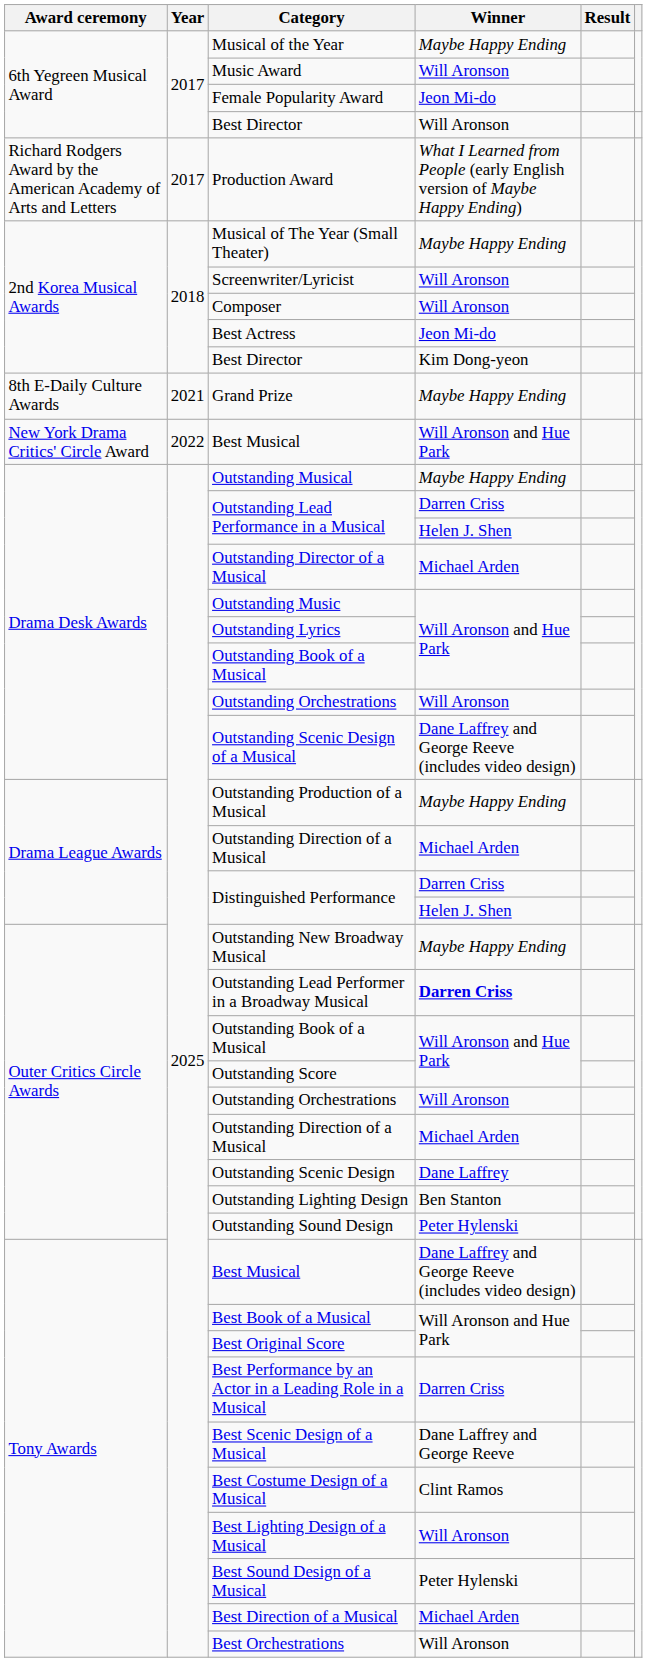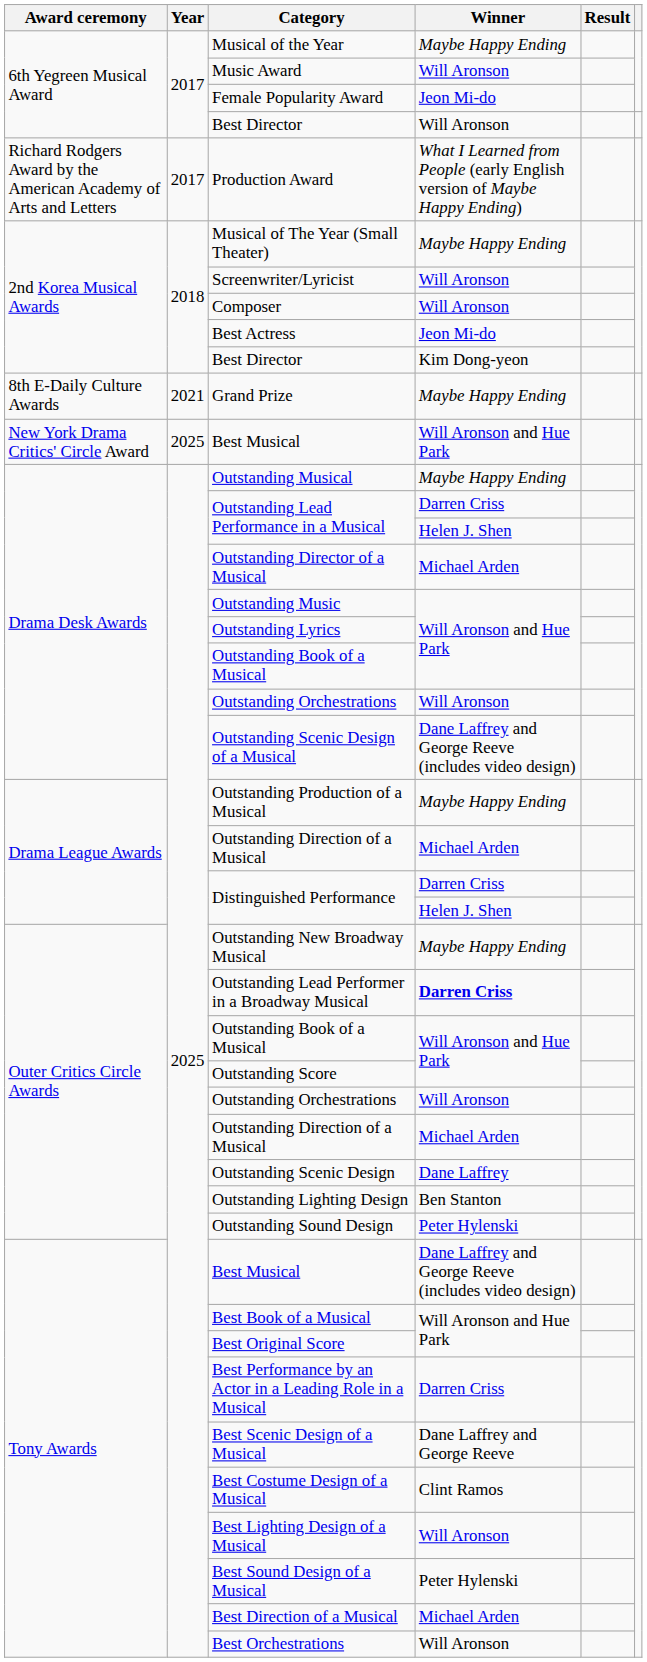 <table class="wikitable plainrowheaders sortable">
 <tr>
 <th scope="col">Award ceremony</th>
 <th scope="col">Year</th>
 <th scope="col">Category</th>
 <th scope="col">Winner</th>
 <th scope="col">Result</th>
 <th class="unsortable" scope="col"></th>
 </tr>
 <tr>
 <td scope="row" rowspan="4">6th Yegreen Musical Award</td>
 <td rowspan="4">2017</td>
 <td>Musical of the Year</td>
 <td><em>Maybe Happy Ending</em></td>
 <td></td>
 <td rowspan="3"></td>
 </tr>
 <tr>
 <td>Music Award</td>
 <td><a href='#'>Will Aronson</a></td>
 <td></td>
 </tr>
 <tr>
 <td>Female Popularity Award</td>
 <td><a href='#'>Jeon Mi-do</a></td>
 <td></td>
 </tr>
 <tr>
 <td>Best Director</td>
 <td>Will Aronson</td>
 <td></td>
 <td></td>
 </tr>
 <tr>
 <td scope="row" rowspan="1">Richard Rodgers Award by the American Academy of Arts and Letters</td>
 <td>2017</td>
 <td>Production Award</td>
 <td><em>What I Learned from People</em> (early English version of <em>Maybe Happy Ending</em>)</td>
 <td></td>
 <td></td>
 </tr>
 <tr>
 <td rowspan="5" scope="row">2nd <a href='#'>Korea Musical Awards</a></td>
 <td rowspan="5">2018</td>
 <td>Musical of The Year (Small Theater)</td>
 <td><em>Maybe Happy Ending</em></td>
 <td></td>
 <td rowspan="5"></td>
 </tr>
 <tr>
 <td>Screenwriter/Lyricist</td>
 <td><a href='#'>Will Aronson</a></td>
 <td></td>
 </tr>
 <tr>
 <td>Composer</td>
 <td><a href='#'>Will Aronson</a></td>
 <td></td>
 </tr>
 <tr>
 <td>Best Actress</td>
 <td><a href='#'>Jeon Mi-do</a></td>
 <td></td>
 </tr>
 <tr>
 <td>Best Director</td>
 <td>Kim Dong-yeon</td>
 <td></td>
 </tr>
 <tr>
 <td rowspan="1" scope="row">8th E-Daily Culture Awards</td>
 <td>2021</td>
 <td>Grand Prize</td>
 <td><em>Maybe Happy Ending</em></td>
 <td></td>
 <td></td>
 </tr>
 <tr>
 <td rowspan="1" scope="row"><a href='#'>New York Drama Critics' Circle</a> Award</td>
-<td>2022</td>
+<td>2025</td>
 <td>Best Musical</td>
 <td><a href='#'>Will Aronson</a> and <a href='#'>Hue Park</a></td>
 <td></td>
 <td></td>
 </tr>
 <tr>
 <td rowspan="9"><a href='#'>Drama Desk Awards</a></td>
 <td rowspan="32">2025</td>
 <td><a href='#'>Outstanding Musical</a></td>
 <td><em>Maybe Happy Ending</em></td>
 <td></td>
 <td rowspan="9"></td>
 </tr>
 <tr>
 <td rowspan="2"><a href='#'>Outstanding Lead Performance in a Musical</a></td>
 <td><a href='#'>Darren Criss</a></td>
 <td></td>
 </tr>
 <tr>
 <td><a href='#'>Helen J. Shen</a></td>
 <td></td>
 </tr>
 <tr>
 <td><a href='#'>Outstanding Director of a Musical</a></td>
 <td><a href='#'>Michael Arden</a></td>
 <td></td>
 </tr>
 <tr>
 <td><a href='#'>Outstanding Music</a></td>
 <td rowspan="3"><a href='#'>Will Aronson</a> and <a href='#'>Hue Park</a></td>
 <td></td>
 </tr>
 <tr>
 <td><a href='#'>Outstanding Lyrics</a></td>
 <td></td>
 </tr>
 <tr>
 <td><a href='#'>Outstanding Book of a Musical</a></td>
 <td></td>
 </tr>
 <tr>
 <td><a href='#'>Outstanding Orchestrations</a></td>
 <td><a href='#'>Will Aronson</a></td>
 <td></td>
 </tr>
 <tr>
 <td><a href='#'>Outstanding Scenic Design of a Musical</a></td>
 <td><a href='#'>Dane Laffrey</a> and George Reeve (includes video design)</td>
 <td></td>
 </tr>
 <tr>
 <td rowspan="4"><a href='#'>Drama League Awards</a></td>
 <td>Outstanding Production of a Musical</td>
 <td><em>Maybe Happy Ending</em></td>
 <td></td>
 <td rowspan="4"></td>
 </tr>
 <tr>
 <td>Outstanding Direction of a Musical</td>
 <td><a href='#'>Michael Arden</a></td>
 <td></td>
 </tr>
 <tr>
 <td rowspan="2">Distinguished Performance</td>
 <td><a href='#'>Darren Criss</a></td>
 <td></td>
 </tr>
 <tr>
 <td><a href='#'>Helen J. Shen</a></td>
 <td></td>
 </tr>
 <tr>
 <td rowspan="9"><a href='#'>Outer Critics Circle Awards</a></td>
 <td>Outstanding New Broadway Musical</td>
 <td><em>Maybe Happy Ending</em></td>
 <td></td>
 <td rowspan="9"></td>
 </tr>
 <tr>
 <td>Outstanding Lead Performer in a Broadway Musical</td>
 <td><strong><a href='#'>Darren Criss</a></strong></td>
 <td></td>
 </tr>
 <tr>
 <td>Outstanding Book of a Musical</td>
 <td rowspan="2"><a href='#'>Will Aronson</a> and <a href='#'>Hue Park</a></td>
 <td></td>
 </tr>
 <tr>
 <td>Outstanding Score</td>
 <td></td>
 </tr>
 <tr>
 <td>Outstanding Orchestrations</td>
 <td><a href='#'>Will Aronson</a></td>
 <td></td>
 </tr>
 <tr>
 <td>Outstanding Direction of a Musical</td>
 <td><a href='#'>Michael Arden</a></td>
 <td></td>
 </tr>
 <tr>
 <td>Outstanding Scenic Design</td>
 <td><a href='#'>Dane Laffrey</a></td>
 <td></td>
 </tr>
 <tr>
 <td>Outstanding Lighting Design</td>
 <td>Ben Stanton</td>
 <td></td>
 </tr>
 <tr>
 <td>Outstanding Sound Design</td>
 <td><a href='#'>Peter Hylenski</a></td>
 <td></td>
 </tr>
 <tr>
 <td rowspan="10"><a href='#'>Tony Awards</a></td>
 <td><a href='#'>Best Musical</a></td>
 <td><a href='#'>Dane Laffrey</a> and George Reeve (includes video design)</td>
 <td></td>
 <td rowspan="10"></td>
 </tr>
 <tr>
 <td><a href='#'>Best Book of a Musical</a></td>
 <td rowspan="2">Will Aronson and Hue Park</td>
 <td></td>
 </tr>
 <tr>
 <td><a href='#'>Best Original Score</a></td>
 <td></td>
 </tr>
 <tr>
 <td><a href='#'>Best Performance by an Actor in a Leading Role in a Musical</a></td>
 <td><a href='#'>Darren Criss</a></td>
 <td></td>
 </tr>
 <tr>
 <td><a href='#'>Best Scenic Design of a Musical</a></td>
 <td>Dane Laffrey and George Reeve</td>
 <td></td>
 </tr>
 <tr>
 <td><a href='#'>Best Costume Design of a Musical</a></td>
 <td>Clint Ramos</td>
 <td></td>
 </tr>
 <tr>
 <td><a href='#'>Best Lighting Design of a Musical</a></td>
 <td><a href='#'>Will Aronson</a></td>
 <td></td>
 </tr>
 <tr>
 <td><a href='#'>Best Sound Design of a Musical</a></td>
 <td>Peter Hylenski</td>
 <td></td>
 </tr>
 <tr>
 <td><a href='#'>Best Direction of a Musical</a></td>
 <td><a href='#'>Michael Arden</a></td>
 <td></td>
 </tr>
 <tr>
 <td><a href='#'>Best Orchestrations</a></td>
 <td>Will Aronson</td>
 <td></td>
 </tr>
 </table>
